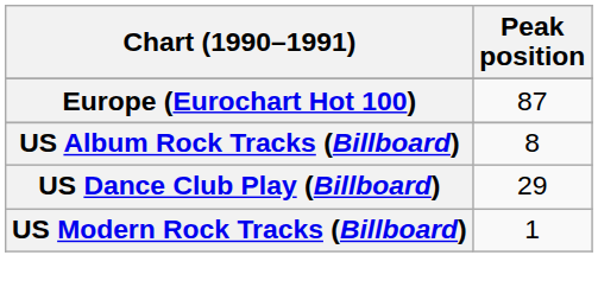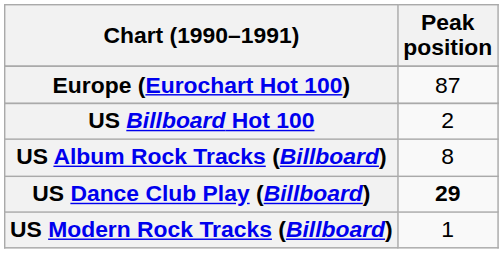 <table class="wikitable sortable plainrowheaders" style="text-align:center">
 <tr>
 <th>Chart (1990–1991)</th>
 <th>Peak<br>position</th>
 </tr>
 <tr>
 </tr>
 <tr>
 </tr>
 <tr>
 <th scope="row">Europe (<a href='#'>Eurochart Hot 100</a>)</th>
 <td>87</td>
 </tr>
 <tr>
 </tr>
 <tr>
 </tr>
 <tr>
 </tr>
 <tr>
 </tr>
 <tr>
 </tr>
 <tr>
+<th scope="row">US <a href='#'><em>Billboard</em> Hot 100</a></th>
+<td>2</td>
+</tr>
+<tr>
 <th scope="row">US <a href='#'>Album Rock Tracks</a> (<em><a href='#'>Billboard</a></em>)</th>
 <td>8</td>
 </tr>
 <tr>
 <th scope="row">US <a href='#'>Dance Club Play</a> (<em><a href='#'>Billboard</a></em>)</th>
-<td>29</td>
+<td><strong>29</strong></td>
 </tr>
 <tr>
 <th scope="row">US <a href='#'>Modern Rock Tracks</a> (<em><a href='#'>Billboard</a></em>)</th>
 <td>1</td>
 </tr>
 </table>
